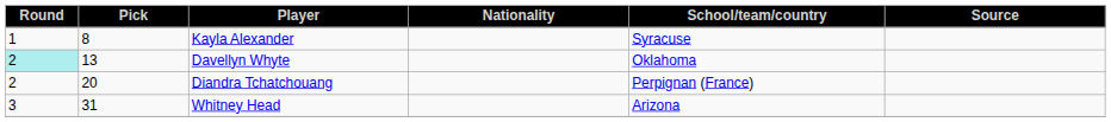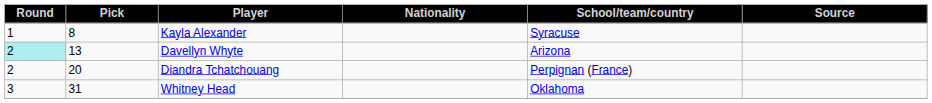 <table class="wikitable">
 <tr>
 <th style="background:#000000; color:#D3D3D3;" width="2%">Round</th>
 <th style="background:#000000; color:#D3D3D3;" width="5%">Pick</th>
 <th style="background:#000000; color:#D3D3D3;" width="10%">Player</th>
 <th style="background:#000000; color:#D3D3D3;" width="10%">Nationality</th>
 <th style="background:#000000; color:#D3D3D3;" width="10%">School/team/country</th>
 <th style="background:#000000; color:#D3D3D3;" width="10%">Source</th>
 </tr>
 <tr>
 <td>1</td>
 <td>8</td>
 <td><a href='#'>Kayla Alexander</a></td>
 <td></td>
 <td><a href='#'>Syracuse</a></td>
 <td></td>
 </tr>
 <tr>
 <td style="background: paleturquoise;">2</td>
 <td>13</td>
 <td><a href='#'>Davellyn Whyte</a></td>
 <td></td>
-<td><a href='#'>Oklahoma</a></td>
+<td><a href='#'>Arizona</a></td>
 <td></td>
 </tr>
 <tr>
 <td>2</td>
 <td>20</td>
 <td><a href='#'>Diandra Tchatchouang</a></td>
 <td></td>
 <td><a href='#'>Perpignan</a> (<a href='#'>France</a>)</td>
 <td></td>
 </tr>
 <tr>
 <td>3</td>
 <td>31</td>
 <td><a href='#'>Whitney Head</a></td>
 <td></td>
-<td><a href='#'>Arizona</a></td>
+<td><a href='#'>Oklahoma</a></td>
 <td></td>
 </tr>
 <tr>
 </tr>
 </table>
